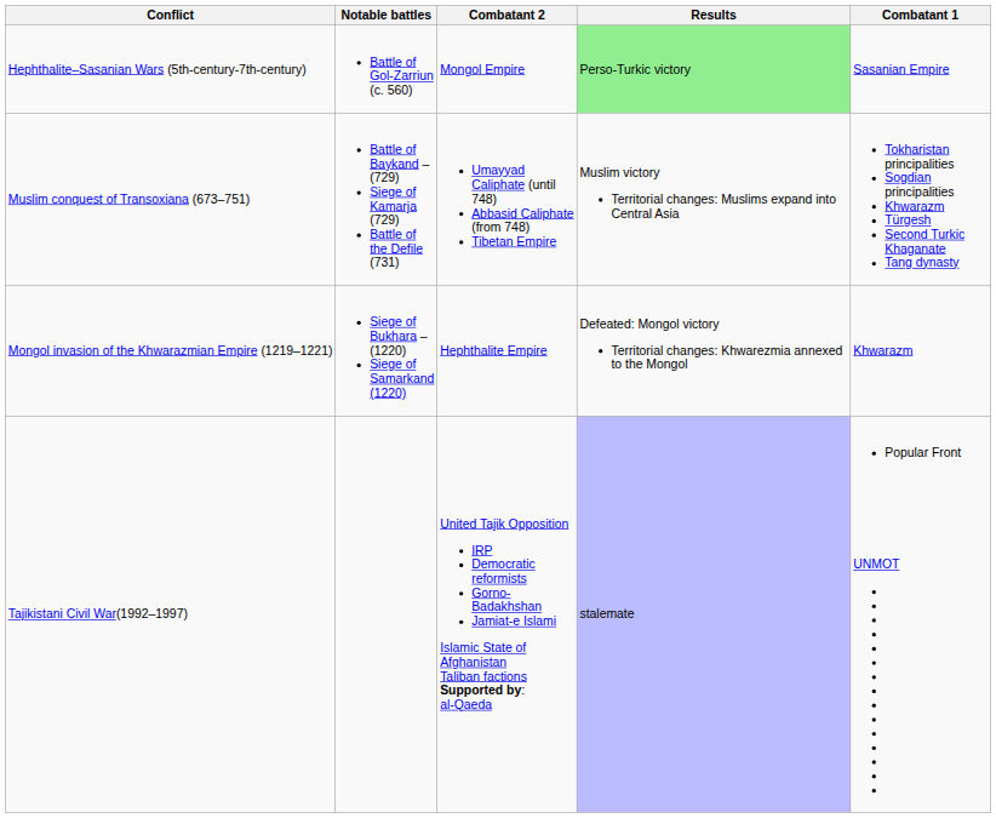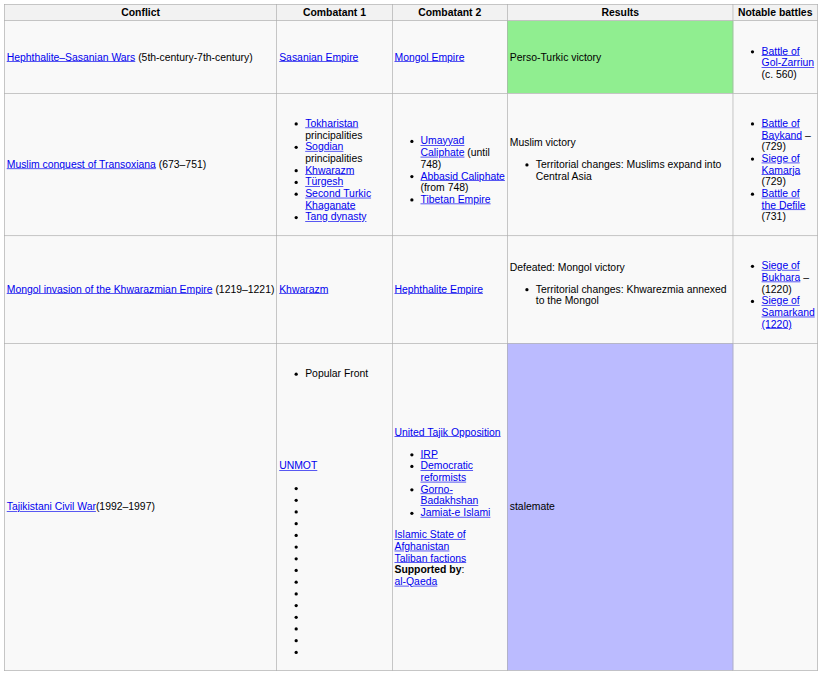 <table class="wikitable">
 <tr>
 <th>Conflict</th>
-<th width="100px">Notable battles</th>
+<th width="170px">Combatant 1</th>
 <th width="170px">Combatant 2</th>
 <th width="340px">Results</th>
-<th width="170px">Combatant 1</th>
+<th width="100px">Notable battles</th>
 </tr>
 <tr>
 <td><a href='#'>Hephthalite–Sasanian Wars</a> (5th-century-7th-century)</td>
-<td><br><ul><li><a href='#'>Battle of Gol-Zarriun</a> (c. 560)</li></ul></td>
+<td><a href='#'>Sasanian Empire</a></td>
 <td><a href='#'>Mongol Empire</a></td>
 <td style="background: lightgreen;">Perso-Turkic victory</td>
-<td><a href='#'>Sasanian Empire</a></td>
+<td><br><ul><li><a href='#'>Battle of Gol-Zarriun</a> (c. 560)</li></ul></td>
 </tr>
 <tr>
 <td><a href='#'>Muslim conquest of Transoxiana</a> (673–751)</td>
-<td><br><ul><li><a href='#'>Battle of Baykand</a> – (729)</li><li><a href='#'>Siege of Kamarja</a> (729)</li><li><a href='#'>Battle of the Defile</a> (731)</li></ul></td>
+<td><br><ul><li><a href='#'>Tokharistan</a> principalities</li><li><a href='#'>Sogdian</a> principalities</li><li><a href='#'>Khwarazm</a></li><li><a href='#'>Türgesh</a></li><li><a href='#'>Second Turkic Khaganate</a></li><li><a href='#'>Tang dynasty</a></li></ul></td>
 <td><br><ul><li><a href='#'>Umayyad Caliphate</a> (until 748)</li><li><a href='#'>Abbasid Caliphate</a> (from 748)</li><li><a href='#'>Tibetan Empire</a></li></ul></td>
 <td>Muslim victory<br><ul><li>Territorial changes: Muslims expand into Central Asia</li></ul></td>
-<td><br><ul><li><a href='#'>Tokharistan</a> principalities</li><li><a href='#'>Sogdian</a> principalities</li><li><a href='#'>Khwarazm</a></li><li><a href='#'>Türgesh</a></li><li><a href='#'>Second Turkic Khaganate</a></li><li><a href='#'>Tang dynasty</a></li></ul></td>
+<td><br><ul><li><a href='#'>Battle of Baykand</a> – (729)</li><li><a href='#'>Siege of Kamarja</a> (729)</li><li><a href='#'>Battle of the Defile</a> (731)</li></ul></td>
 </tr>
 <tr>
 <td><a href='#'>Mongol invasion of the Khwarazmian Empire</a> (1219–1221)</td>
-<td><br><ul><li><a href='#'>Siege of Bukhara</a> – (1220)</li><li><a href='#'>Siege of Samarkand (1220)</a></li></ul></td>
+<td><a href='#'>Khwarazm</a></td>
 <td><a href='#'>Hephthalite Empire</a></td>
 <td>Defeated: Mongol victory<br><ul><li>Territorial changes: Khwarezmia annexed to the Mongol</li></ul></td>
-<td><a href='#'>Khwarazm</a></td>
+<td><br><ul><li><a href='#'>Siege of Bukhara</a> – (1220)</li><li><a href='#'>Siege of Samarkand (1220)</a></li></ul></td>
 </tr>
 <tr>
 <td><a href='#'>Tajikistani Civil War</a>(1992–1997)</td>
-<td></td>
+<td><br><ul><li>Popular Front</li></ul><br><br><br><br><br><br> <a href='#'>UNMOT</a><ul><li></li><li></li><li></li><li></li><li></li><li></li><li></li><li></li><li></li><li></li><li></li><li></li><li></li><li></li><li></li></ul></td>
 <td><a href='#'>United Tajik Opposition</a><br><ul><li> <a href='#'>IRP</a></li><li><a href='#'>Democratic reformists</a></li><li><a href='#'>Gorno-Badakhshan</a></li><li> <a href='#'>Jamiat-e Islami</a></li></ul> <a href='#'>Islamic State of Afghanistan</a><br> <a href='#'>Taliban factions</a><br><strong>Supported by</strong>:<br> <a href='#'>al-Qaeda</a></td>
 <td style="background:#BBF">stalemate</td>
-<td><br><ul><li>Popular Front</li></ul><br><br><br><br><br><br> <a href='#'>UNMOT</a><ul><li></li><li></li><li></li><li></li><li></li><li></li><li></li><li></li><li></li><li></li><li></li><li></li><li></li><li></li><li></li></ul></td>
+<td></td>
 </tr>
 </table>
